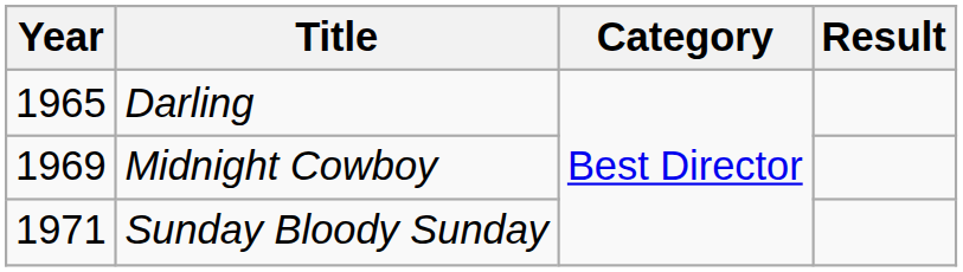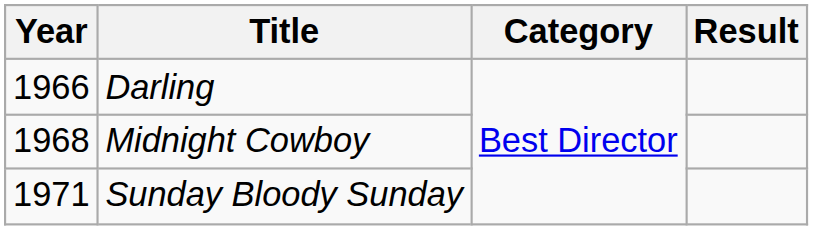 <table class="wikitable">
 <tr>
 <th>Year</th>
 <th>Title</th>
 <th>Category</th>
 <th>Result</th>
 </tr>
 <tr>
-<td>1965</td>
+<td>1966</td>
 <td><em>Darling</em></td>
 <td rowspan=3><a href='#'>Best Director</a></td>
 <td></td>
 </tr>
 <tr>
-<td>1969</td>
+<td>1968</td>
 <td><em>Midnight Cowboy</em></td>
 <td></td>
 </tr>
 <tr>
 <td>1971</td>
 <td><em>Sunday Bloody Sunday</em></td>
 <td></td>
 </tr>
 </table>
